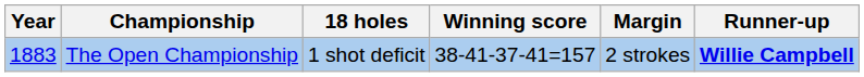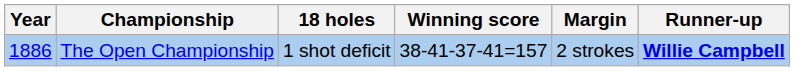 <table class="wikitable">
 <tr>
 <th>Year</th>
 <th>Championship</th>
 <th>18 holes</th>
 <th>Winning score</th>
 <th>Margin</th>
 <th>Runner-up</th>
 </tr>
 <tr style="background:#ABCDEF;">
-<td><a href='#'>1883</a></td>
+<td><a href='#'>1886</a></td>
 <td><a href='#'>The Open Championship</a></td>
 <td>1 shot deficit</td>
 <td>38-41-37-41=157</td>
 <td>2 strokes</td>
 <td><strong> <a href='#'>Willie Campbell</a></strong></td>
 </tr>
 </table>
